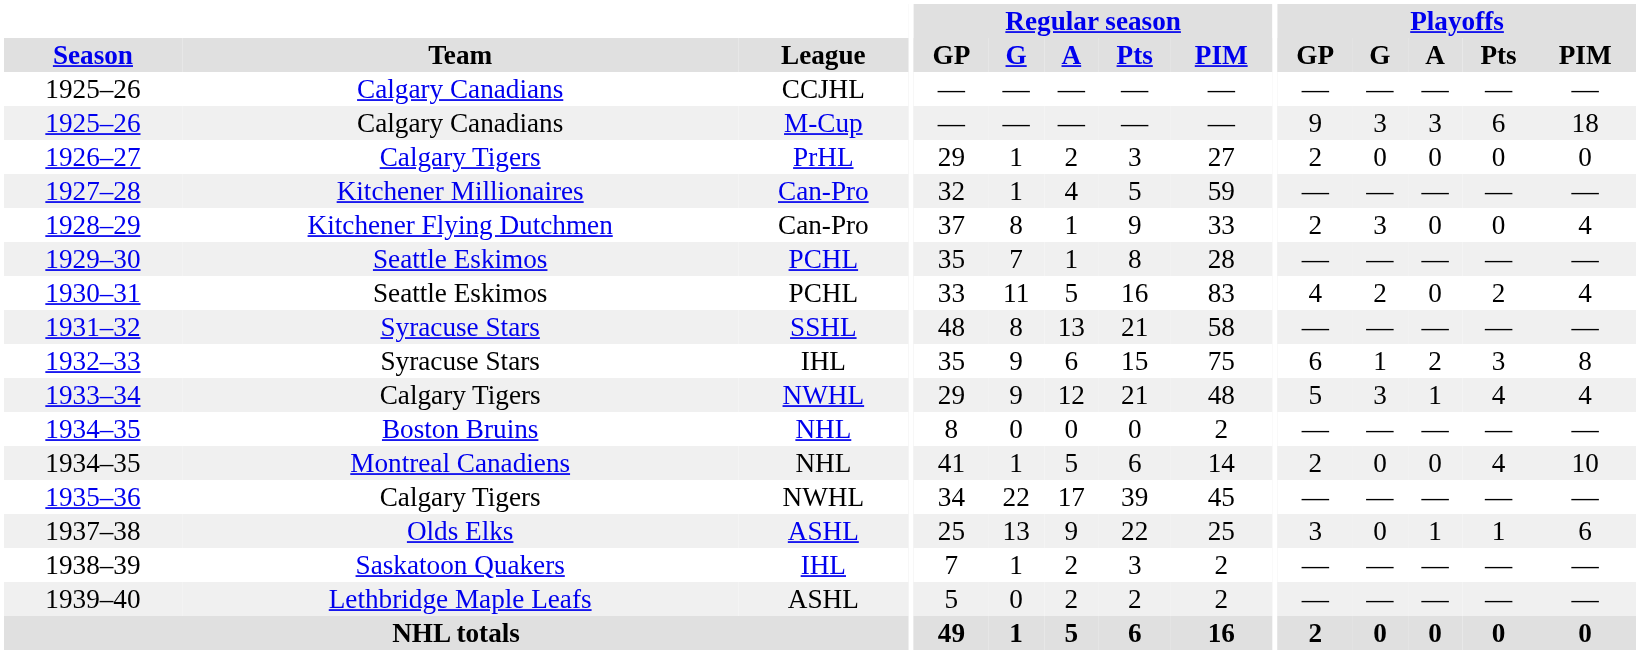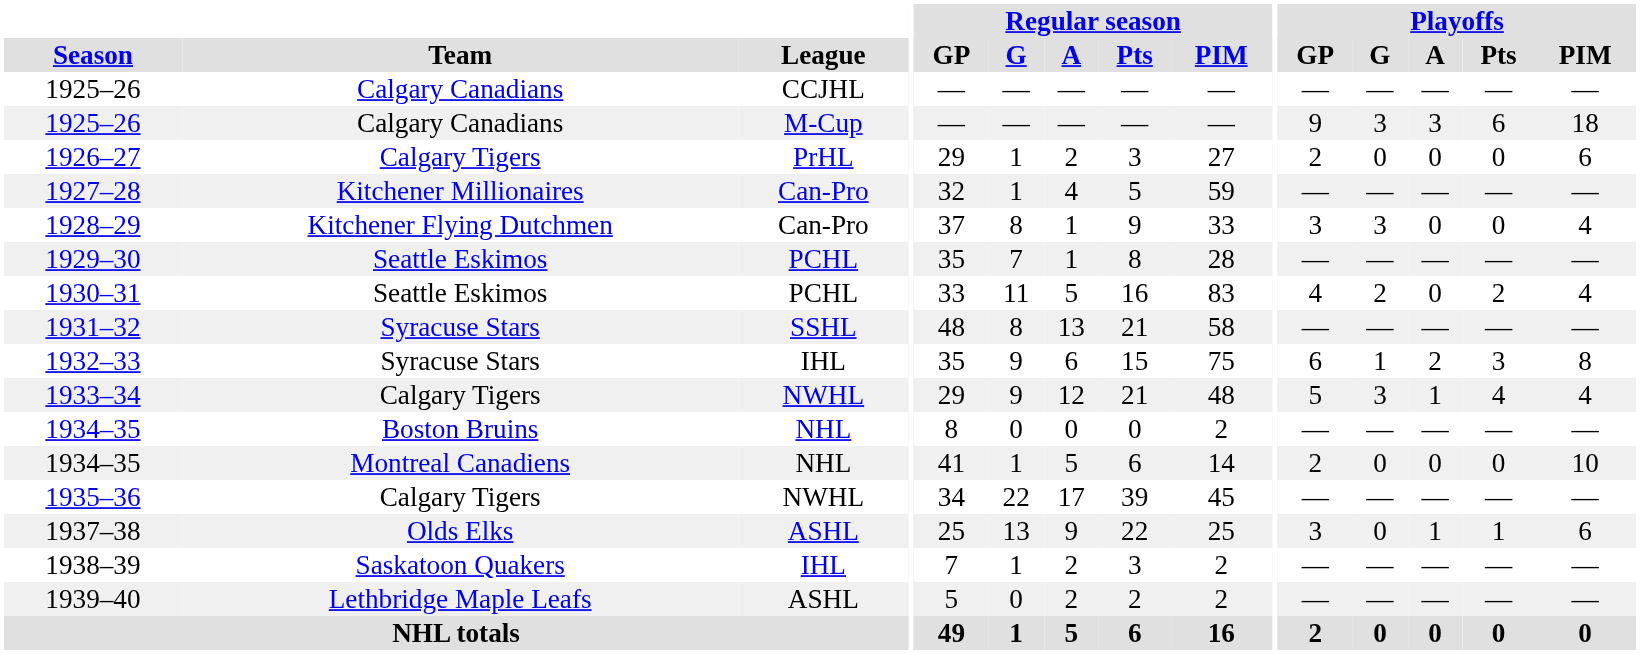 <table border="0" cellpadding="1" cellspacing="0" style="text-align:center; width:60em">
 <tr bgcolor="#e0e0e0">
 <th colspan="3" bgcolor="#ffffff"></th>
 <th rowspan="100" bgcolor="#ffffff"></th>
 <th colspan="5"><a href='#'>Regular season</a></th>
 <th rowspan="100" bgcolor="#ffffff"></th>
 <th colspan="5"><a href='#'>Playoffs</a></th>
 </tr>
 <tr bgcolor="#e0e0e0">
 <th><a href='#'>Season</a></th>
 <th>Team</th>
 <th>League</th>
 <th>GP</th>
 <th><a href='#'>G</a></th>
 <th><a href='#'>A</a></th>
 <th><a href='#'>Pts</a></th>
 <th><a href='#'>PIM</a></th>
 <th>GP</th>
 <th>G</th>
 <th>A</th>
 <th>Pts</th>
 <th>PIM</th>
 </tr>
 <tr>
 <td>1925–26</td>
 <td><a href='#'>Calgary Canadians</a></td>
 <td>CCJHL</td>
 <td>—</td>
 <td>—</td>
 <td>—</td>
 <td>—</td>
 <td>—</td>
 <td>—</td>
 <td>—</td>
 <td>—</td>
 <td>—</td>
 <td>—</td>
 </tr>
 <tr bgcolor="#f0f0f0">
 <td><a href='#'>1925–26</a></td>
 <td>Calgary Canadians</td>
 <td><a href='#'>M-Cup</a></td>
 <td>—</td>
 <td>—</td>
 <td>—</td>
 <td>—</td>
 <td>—</td>
 <td>9</td>
 <td>3</td>
 <td>3</td>
 <td>6</td>
 <td>18</td>
 </tr>
 <tr>
 <td><a href='#'>1926–27</a></td>
 <td><a href='#'>Calgary Tigers</a></td>
 <td><a href='#'>PrHL</a></td>
 <td>29</td>
 <td>1</td>
 <td>2</td>
 <td>3</td>
 <td>27</td>
 <td>2</td>
 <td>0</td>
 <td>0</td>
 <td>0</td>
-<td>0</td>
+<td>6</td>
 </tr>
 <tr bgcolor="#f0f0f0">
 <td><a href='#'>1927–28</a></td>
 <td><a href='#'>Kitchener Millionaires</a></td>
 <td><a href='#'>Can-Pro</a></td>
 <td>32</td>
 <td>1</td>
 <td>4</td>
 <td>5</td>
 <td>59</td>
 <td>—</td>
 <td>—</td>
 <td>—</td>
 <td>—</td>
 <td>—</td>
 </tr>
 <tr>
 <td><a href='#'>1928–29</a></td>
 <td><a href='#'>Kitchener Flying Dutchmen</a></td>
 <td>Can-Pro</td>
 <td>37</td>
 <td>8</td>
 <td>1</td>
 <td>9</td>
 <td>33</td>
-<td>2</td>
+<td>3</td>
 <td>3</td>
 <td>0</td>
 <td>0</td>
 <td>4</td>
 </tr>
 <tr bgcolor="#f0f0f0">
 <td><a href='#'>1929–30</a></td>
 <td><a href='#'>Seattle Eskimos</a></td>
 <td><a href='#'>PCHL</a></td>
 <td>35</td>
 <td>7</td>
 <td>1</td>
 <td>8</td>
 <td>28</td>
 <td>—</td>
 <td>—</td>
 <td>—</td>
 <td>—</td>
 <td>—</td>
 </tr>
 <tr>
 <td><a href='#'>1930–31</a></td>
 <td>Seattle Eskimos</td>
 <td>PCHL</td>
 <td>33</td>
 <td>11</td>
 <td>5</td>
 <td>16</td>
 <td>83</td>
 <td>4</td>
 <td>2</td>
 <td>0</td>
 <td>2</td>
 <td>4</td>
 </tr>
 <tr bgcolor="#f0f0f0">
 <td><a href='#'>1931–32</a></td>
 <td><a href='#'>Syracuse Stars</a></td>
 <td><a href='#'>SSHL</a></td>
 <td>48</td>
 <td>8</td>
 <td>13</td>
 <td>21</td>
 <td>58</td>
 <td>—</td>
 <td>—</td>
 <td>—</td>
 <td>—</td>
 <td>—</td>
 </tr>
 <tr>
 <td><a href='#'>1932–33</a></td>
 <td>Syracuse Stars</td>
 <td>IHL</td>
 <td>35</td>
 <td>9</td>
 <td>6</td>
 <td>15</td>
 <td>75</td>
 <td>6</td>
 <td>1</td>
 <td>2</td>
 <td>3</td>
 <td>8</td>
 </tr>
 <tr bgcolor="#f0f0f0">
 <td><a href='#'>1933–34</a></td>
 <td>Calgary Tigers</td>
 <td><a href='#'>NWHL</a></td>
 <td>29</td>
 <td>9</td>
 <td>12</td>
 <td>21</td>
 <td>48</td>
 <td>5</td>
 <td>3</td>
 <td>1</td>
 <td>4</td>
 <td>4</td>
 </tr>
 <tr>
 <td><a href='#'>1934–35</a></td>
 <td><a href='#'>Boston Bruins</a></td>
 <td><a href='#'>NHL</a></td>
 <td>8</td>
 <td>0</td>
 <td>0</td>
 <td>0</td>
 <td>2</td>
 <td>—</td>
 <td>—</td>
 <td>—</td>
 <td>—</td>
 <td>—</td>
 </tr>
 <tr bgcolor="#f0f0f0">
 <td>1934–35</td>
 <td><a href='#'>Montreal Canadiens</a></td>
 <td>NHL</td>
 <td>41</td>
 <td>1</td>
 <td>5</td>
 <td>6</td>
 <td>14</td>
 <td>2</td>
 <td>0</td>
 <td>0</td>
-<td>4</td>
+<td>0</td>
 <td>10</td>
 </tr>
 <tr>
 <td><a href='#'>1935–36</a></td>
 <td>Calgary Tigers</td>
 <td>NWHL</td>
 <td>34</td>
 <td>22</td>
 <td>17</td>
 <td>39</td>
 <td>45</td>
 <td>—</td>
 <td>—</td>
 <td>—</td>
 <td>—</td>
 <td>—</td>
 </tr>
 <tr bgcolor="#f0f0f0">
 <td>1937–38</td>
 <td><a href='#'>Olds Elks</a></td>
 <td><a href='#'>ASHL</a></td>
 <td>25</td>
 <td>13</td>
 <td>9</td>
 <td>22</td>
 <td>25</td>
 <td>3</td>
 <td>0</td>
 <td>1</td>
 <td>1</td>
 <td>6</td>
 </tr>
 <tr>
 <td>1938–39</td>
 <td><a href='#'>Saskatoon Quakers</a></td>
 <td><a href='#'>IHL</a></td>
 <td>7</td>
 <td>1</td>
 <td>2</td>
 <td>3</td>
 <td>2</td>
 <td>—</td>
 <td>—</td>
 <td>—</td>
 <td>—</td>
 <td>—</td>
 </tr>
 <tr bgcolor="#f0f0f0">
 <td>1939–40</td>
 <td><a href='#'>Lethbridge Maple Leafs</a></td>
 <td>ASHL</td>
 <td>5</td>
 <td>0</td>
 <td>2</td>
 <td>2</td>
 <td>2</td>
 <td>—</td>
 <td>—</td>
 <td>—</td>
 <td>—</td>
 <td>—</td>
 </tr>
 <tr bgcolor="#e0e0e0">
 <th colspan="3">NHL totals</th>
 <th>49</th>
 <th>1</th>
 <th>5</th>
 <th>6</th>
 <th>16</th>
 <th>2</th>
 <th>0</th>
 <th>0</th>
 <th>0</th>
 <th>0</th>
 </tr>
 </table>
